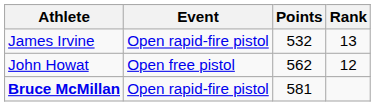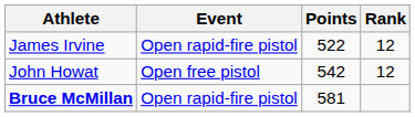 <table class="wikitable" style="font-size:90%;">
 <tr>
 <th>Athlete</th>
 <th>Event</th>
 <th>Points</th>
 <th>Rank</th>
 </tr>
 <tr align=center>
 <td align=left><a href='#'>James Irvine</a></td>
 <td align=left><a href='#'>Open rapid-fire pistol</a></td>
-<td>532</td>
-<td>13</td>
+<td>522</td>
+<td>12</td>
 </tr>
 <tr align=center>
 <td align=left><a href='#'>John Howat</a></td>
 <td align=left><a href='#'>Open free pistol</a></td>
-<td>562</td>
+<td>542</td>
 <td>12</td>
 </tr>
 <tr align=center>
 <td align=left><strong><a href='#'>Bruce McMillan</a></strong></td>
 <td align=left><a href='#'>Open rapid-fire pistol</a></td>
 <td>581</td>
 <td></td>
 </tr>
 </table>
